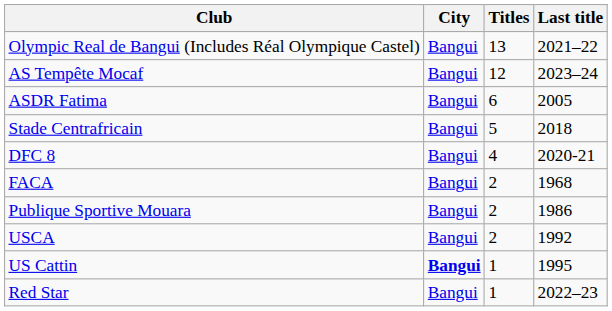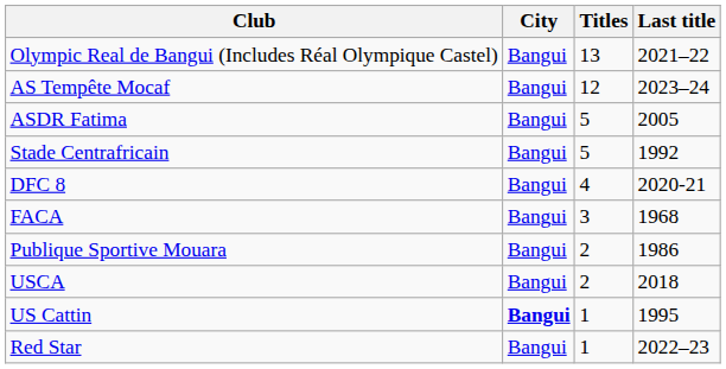 <table class="wikitable">
 <tr>
 <th>Club</th>
 <th>City</th>
 <th>Titles</th>
 <th>Last title</th>
 </tr>
 <tr>
 <td><a href='#'>Olympic Real de Bangui</a> (Includes Réal Olympique Castel)</td>
 <td><a href='#'>Bangui</a></td>
 <td>13</td>
 <td>2021–22</td>
 </tr>
 <tr>
 <td><a href='#'>AS Tempête Mocaf</a></td>
 <td><a href='#'>Bangui</a></td>
 <td>12</td>
 <td>2023–24</td>
 </tr>
 <tr>
 <td><a href='#'>ASDR Fatima</a></td>
 <td><a href='#'>Bangui</a></td>
-<td>6</td>
+<td>5</td>
 <td>2005</td>
 </tr>
 <tr>
 <td><a href='#'>Stade Centrafricain</a></td>
 <td><a href='#'>Bangui</a></td>
 <td>5</td>
-<td>2018</td>
+<td>1992</td>
 </tr>
 <tr>
 <td><a href='#'>DFC 8</a></td>
 <td><a href='#'>Bangui</a></td>
 <td>4</td>
 <td>2020-21</td>
 </tr>
 <tr>
 <td><a href='#'>FACA</a></td>
 <td><a href='#'>Bangui</a></td>
-<td>2</td>
+<td>3</td>
 <td>1968</td>
 </tr>
 <tr>
 <td><a href='#'>Publique Sportive Mouara</a></td>
 <td><a href='#'>Bangui</a></td>
 <td>2</td>
 <td>1986</td>
 </tr>
 <tr>
 <td><a href='#'>USCA</a></td>
 <td><a href='#'>Bangui</a></td>
 <td>2</td>
-<td>1992</td>
+<td>2018</td>
 </tr>
 <tr>
 <td><a href='#'>US Cattin</a></td>
 <td><strong><a href='#'>Bangui</a></strong></td>
 <td>1</td>
 <td>1995</td>
 </tr>
 <tr>
 <td><a href='#'>Red Star</a></td>
 <td><a href='#'>Bangui</a></td>
 <td>1</td>
 <td>2022–23</td>
 </tr>
 </table>
